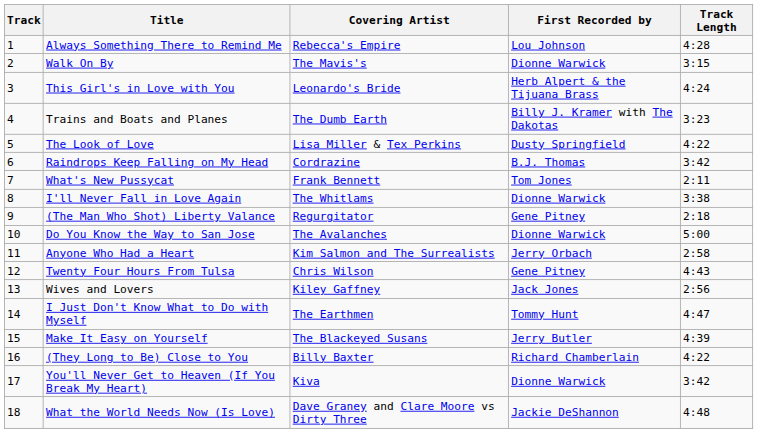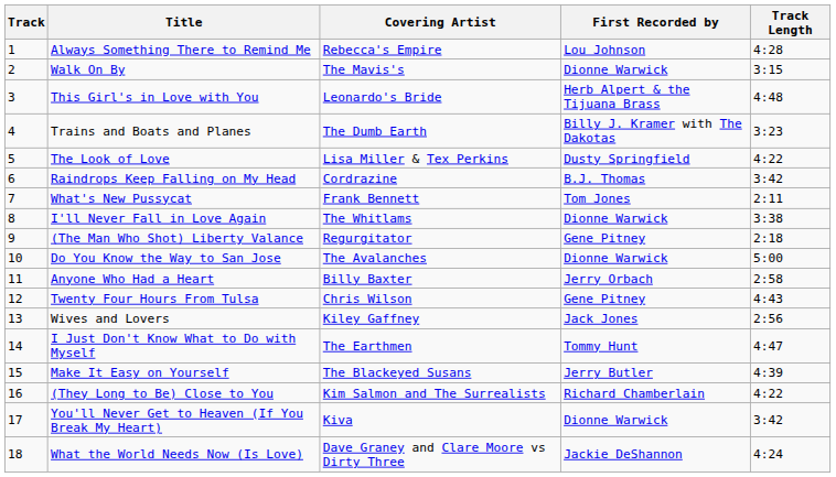 <table class="wikitable" style="text-align:left">
 <tr>
 <th>Track</th>
 <th>Title</th>
 <th>Covering Artist</th>
 <th>First Recorded by</th>
 <th>Track Length</th>
 </tr>
 <tr>
 <td>1</td>
 <td><a href='#'>Always Something There to Remind Me</a></td>
 <td><a href='#'>Rebecca's Empire</a></td>
 <td><a href='#'>Lou Johnson</a></td>
 <td>4:28</td>
 </tr>
 <tr>
 <td>2</td>
 <td><a href='#'>Walk On By</a></td>
 <td><a href='#'>The Mavis's</a></td>
 <td><a href='#'>Dionne Warwick</a></td>
 <td>3:15</td>
 </tr>
 <tr>
 <td>3</td>
 <td><a href='#'>This Girl's in Love with You</a></td>
 <td><a href='#'>Leonardo's Bride</a></td>
 <td><a href='#'>Herb Alpert & the Tijuana Brass</a></td>
-<td>4:24</td>
+<td>4:48</td>
 </tr>
 <tr>
 <td>4</td>
 <td>Trains and Boats and Planes</td>
 <td><a href='#'>The Dumb Earth</a></td>
 <td><a href='#'>Billy J. Kramer</a> with <a href='#'>The Dakotas</a></td>
 <td>3:23</td>
 </tr>
 <tr>
 <td>5</td>
 <td><a href='#'>The Look of Love</a></td>
 <td><a href='#'>Lisa Miller</a> & <a href='#'>Tex Perkins</a></td>
 <td><a href='#'>Dusty Springfield</a></td>
 <td>4:22</td>
 </tr>
 <tr>
 <td>6</td>
 <td><a href='#'>Raindrops Keep Falling on My Head</a></td>
 <td><a href='#'>Cordrazine</a></td>
 <td><a href='#'>B.J. Thomas</a></td>
 <td>3:42</td>
 </tr>
 <tr>
 <td>7</td>
 <td><a href='#'>What's New Pussycat</a></td>
 <td><a href='#'>Frank Bennett</a></td>
 <td><a href='#'>Tom Jones</a></td>
 <td>2:11</td>
 </tr>
 <tr>
 <td>8</td>
 <td><a href='#'>I'll Never Fall in Love Again</a></td>
 <td><a href='#'>The Whitlams</a></td>
 <td><a href='#'>Dionne Warwick</a></td>
 <td>3:38</td>
 </tr>
 <tr>
 <td>9</td>
 <td><a href='#'>(The Man Who Shot) Liberty Valance</a></td>
 <td><a href='#'>Regurgitator</a></td>
 <td><a href='#'>Gene Pitney</a></td>
 <td>2:18</td>
 </tr>
 <tr>
 <td>10</td>
 <td><a href='#'>Do You Know the Way to San Jose</a></td>
 <td><a href='#'>The Avalanches</a></td>
 <td><a href='#'>Dionne Warwick</a></td>
 <td>5:00</td>
 </tr>
 <tr>
 <td>11</td>
 <td><a href='#'>Anyone Who Had a Heart</a></td>
-<td><a href='#'>Kim Salmon and The Surrealists</a></td>
+<td><a href='#'>Billy Baxter</a></td>
 <td><a href='#'>Jerry Orbach</a></td>
 <td>2:58</td>
 </tr>
 <tr>
 <td>12</td>
 <td><a href='#'>Twenty Four Hours From Tulsa</a></td>
 <td><a href='#'>Chris Wilson</a></td>
 <td><a href='#'>Gene Pitney</a></td>
 <td>4:43</td>
 </tr>
 <tr>
 <td>13</td>
 <td>Wives and Lovers</td>
 <td><a href='#'>Kiley Gaffney</a></td>
 <td><a href='#'>Jack Jones</a></td>
 <td>2:56</td>
 </tr>
 <tr>
 <td>14</td>
 <td><a href='#'>I Just Don't Know What to Do with Myself</a></td>
 <td><a href='#'>The Earthmen</a></td>
 <td><a href='#'>Tommy Hunt</a></td>
 <td>4:47</td>
 </tr>
 <tr>
 <td>15</td>
 <td><a href='#'>Make It Easy on Yourself</a></td>
 <td><a href='#'>The Blackeyed Susans</a></td>
 <td><a href='#'>Jerry Butler</a></td>
 <td>4:39</td>
 </tr>
 <tr>
 <td>16</td>
 <td><a href='#'>(They Long to Be) Close to You</a></td>
-<td><a href='#'>Billy Baxter</a></td>
+<td><a href='#'>Kim Salmon and The Surrealists</a></td>
 <td><a href='#'>Richard Chamberlain</a></td>
 <td>4:22</td>
 </tr>
 <tr>
 <td>17</td>
 <td><a href='#'>You'll Never Get to Heaven (If You Break My Heart)</a></td>
 <td><a href='#'>Kiva</a></td>
 <td><a href='#'>Dionne Warwick</a></td>
 <td>3:42</td>
 </tr>
 <tr>
 <td>18</td>
 <td><a href='#'>What the World Needs Now (Is Love)</a></td>
 <td><a href='#'>Dave Graney</a> and <a href='#'>Clare Moore</a> vs <a href='#'>Dirty Three</a></td>
 <td><a href='#'>Jackie DeShannon</a></td>
-<td>4:48</td>
+<td>4:24</td>
 </tr>
 </table>
